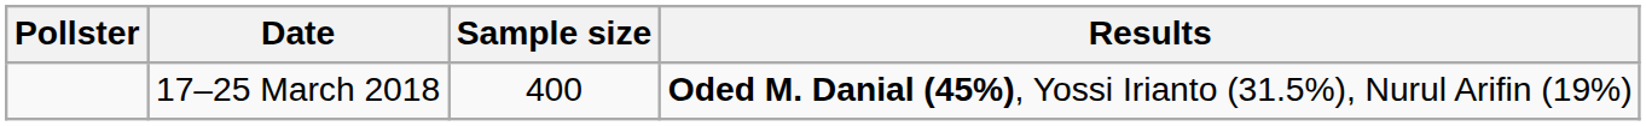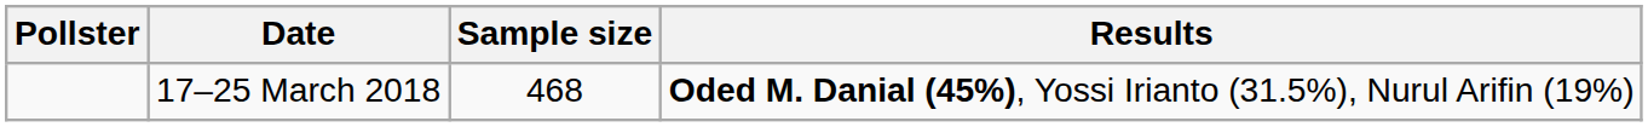 <table class="wikitable sortable" style="text-align: center; font-size: 75%;">
 <tr>
 <th>Pollster</th>
 <th>Date</th>
 <th>Sample size</th>
 <th>Results</th>
 </tr>
 <tr>
 <td></td>
 <td>17–25 March 2018</td>
-<td>400</td>
+<td>468</td>
 <td><strong>Oded M. Danial (45%)</strong>, Yossi Irianto (31.5%), Nurul Arifin (19%)</td>
 </tr>
 </table>
